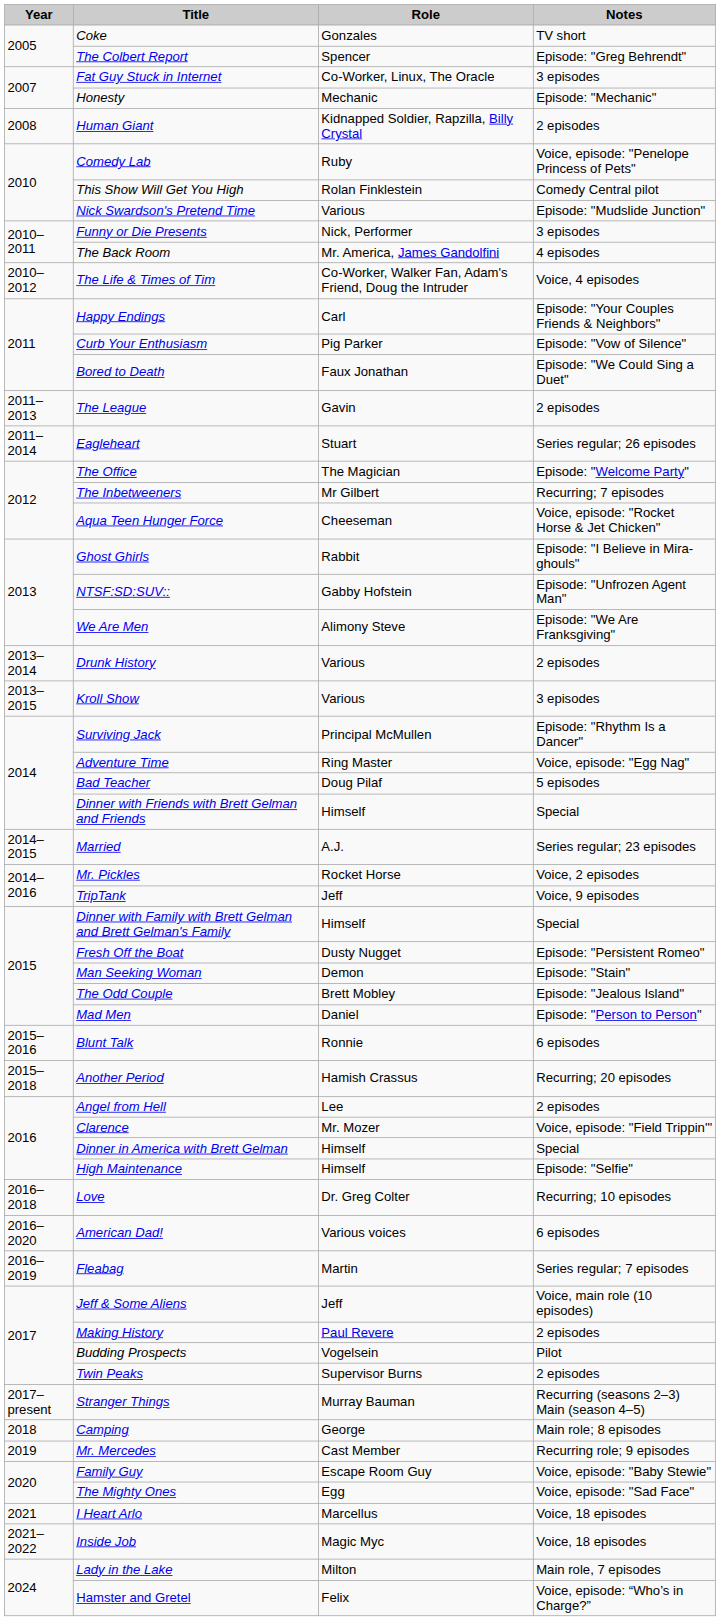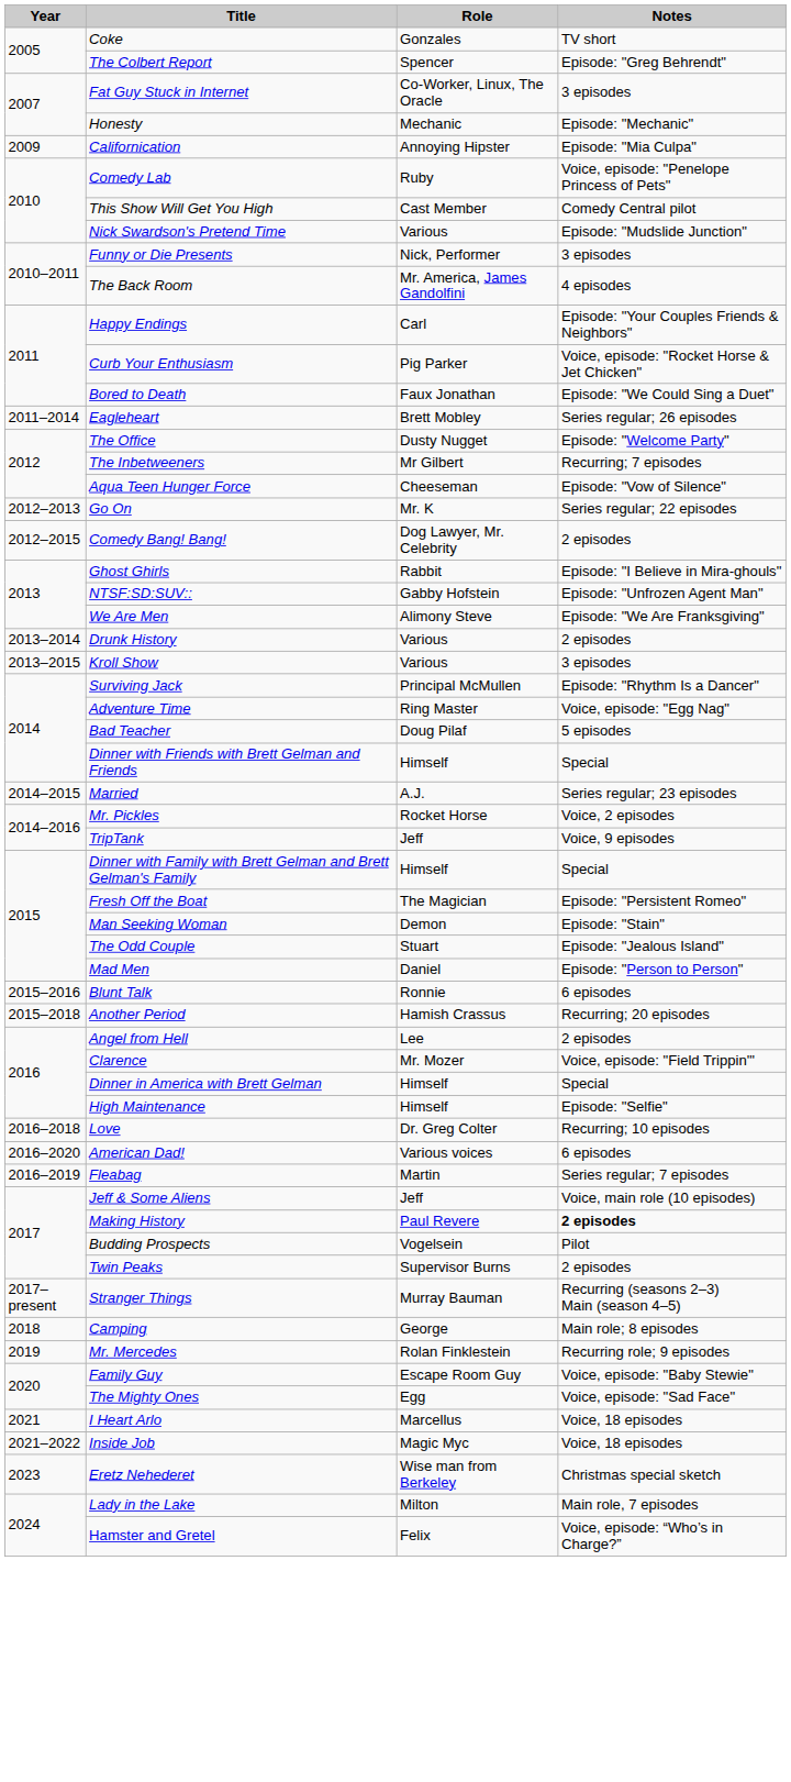 <table class="wikitable sortable" style="font-size:100%">
 <tr style="text-align:center;">
 <th style="background:#ccc;">Year</th>
 <th style="background:#ccc;">Title</th>
 <th style="background:#ccc;">Role</th>
 <th style="background:#ccc;">Notes</th>
 </tr>
 <tr>
 <td rowspan="2">2005</td>
 <td><em>Coke</em></td>
 <td>Gonzales</td>
 <td>TV short</td>
 </tr>
 <tr>
 <td><em><a href='#'>The Colbert Report</a></em></td>
 <td>Spencer</td>
 <td>Episode: "Greg Behrendt"</td>
 </tr>
 <tr>
 <td rowspan="2">2007</td>
 <td><em><a href='#'>Fat Guy Stuck in Internet</a></em></td>
 <td>Co-Worker, Linux, The Oracle</td>
 <td>3 episodes</td>
 </tr>
 <tr>
 <td><em>Honesty</em></td>
 <td>Mechanic</td>
 <td>Episode: "Mechanic"</td>
 </tr>
 <tr>
-<td>2008</td>
-<td><em><a href='#'>Human Giant</a></em></td>
-<td>Kidnapped Soldier, Rapzilla, <a href='#'>Billy Crystal</a></td>
-<td>2 episodes</td>
+<td>2009</td>
+<td><em><a href='#'>Californication</a></em></td>
+<td>Annoying Hipster</td>
+<td>Episode: "Mia Culpa"</td>
 </tr>
 <tr>
 <td rowspan="3">2010</td>
 <td><em><a href='#'>Comedy Lab</a></em></td>
 <td>Ruby</td>
 <td>Voice, episode: "Penelope Princess of Pets"</td>
 </tr>
 <tr>
 <td><em>This Show Will Get You High</em></td>
-<td>Rolan Finklestein</td>
+<td>Cast Member</td>
 <td>Comedy Central pilot</td>
 </tr>
 <tr>
 <td><em><a href='#'>Nick Swardson's Pretend Time</a></em></td>
 <td>Various</td>
 <td>Episode: "Mudslide Junction"</td>
 </tr>
 <tr>
 <td rowspan="2">2010–2011</td>
 <td><em><a href='#'>Funny or Die Presents</a></em></td>
 <td>Nick, Performer</td>
 <td>3 episodes</td>
 </tr>
 <tr>
 <td><em>The Back Room</em></td>
 <td>Mr. America, <a href='#'>James Gandolfini</a></td>
 <td>4 episodes</td>
 </tr>
 <tr>
-<td>2010–2012</td>
-<td><em><a href='#'>The Life & Times of Tim</a></em></td>
-<td>Co-Worker, Walker Fan, Adam's Friend, Doug the Intruder</td>
-<td>Voice, 4 episodes</td>
-</tr>
-<tr>
 <td rowspan="3">2011</td>
 <td><em><a href='#'>Happy Endings</a></em></td>
 <td>Carl</td>
 <td>Episode: "Your Couples Friends & Neighbors"</td>
 </tr>
 <tr>
 <td><em><a href='#'>Curb Your Enthusiasm</a></em></td>
 <td>Pig Parker</td>
-<td>Episode: "Vow of Silence"</td>
+<td>Voice, episode: "Rocket Horse & Jet Chicken"</td>
 </tr>
 <tr>
 <td><em><a href='#'>Bored to Death</a></em></td>
 <td>Faux Jonathan</td>
 <td>Episode: "We Could Sing a Duet"</td>
 </tr>
 <tr>
-<td>2011–2013</td>
-<td><em><a href='#'>The League</a></em></td>
-<td>Gavin</td>
-<td>2 episodes</td>
-</tr>
-<tr>
 <td>2011–2014</td>
 <td><em><a href='#'>Eagleheart</a></em></td>
-<td>Stuart</td>
+<td>Brett Mobley</td>
 <td>Series regular; 26 episodes</td>
 </tr>
 <tr>
 <td rowspan="3">2012</td>
 <td><em><a href='#'>The Office</a></em></td>
-<td>The Magician</td>
+<td>Dusty Nugget</td>
 <td>Episode: "<a href='#'>Welcome Party</a>"</td>
 </tr>
 <tr>
 <td><em><a href='#'>The Inbetweeners</a></em></td>
 <td>Mr Gilbert</td>
 <td>Recurring; 7 episodes</td>
 </tr>
 <tr>
 <td><em><a href='#'>Aqua Teen Hunger Force</a></em></td>
 <td>Cheeseman</td>
-<td>Voice, episode: "Rocket Horse & Jet Chicken"</td>
+<td>Episode: "Vow of Silence"</td>
+</tr>
+<tr>
+<td>2012–2013</td>
+<td><em><a href='#'>Go On</a></em></td>
+<td>Mr. K</td>
+<td>Series regular; 22 episodes</td>
+</tr>
+<tr>
+<td>2012–2015</td>
+<td><em><a href='#'>Comedy Bang! Bang!</a></em></td>
+<td>Dog Lawyer, Mr. Celebrity</td>
+<td>2 episodes</td>
 </tr>
 <tr>
 <td rowspan="3">2013</td>
 <td><em><a href='#'>Ghost Ghirls</a></em></td>
 <td>Rabbit</td>
 <td>Episode: "I Believe in Mira-ghouls"</td>
 </tr>
 <tr>
 <td><em><a href='#'>NTSF:SD:SUV::</a></em></td>
 <td>Gabby Hofstein</td>
 <td>Episode: "Unfrozen Agent Man"</td>
 </tr>
 <tr>
 <td><em><a href='#'>We Are Men</a></em></td>
 <td>Alimony Steve</td>
 <td>Episode: "We Are Franksgiving"</td>
 </tr>
 <tr>
 <td>2013–2014</td>
 <td><em><a href='#'>Drunk History</a></em></td>
 <td>Various</td>
 <td>2 episodes</td>
 </tr>
 <tr>
 <td>2013–2015</td>
 <td><em><a href='#'>Kroll Show</a></em></td>
 <td>Various</td>
 <td>3 episodes</td>
 </tr>
 <tr>
 <td rowspan="4">2014</td>
 <td><em><a href='#'>Surviving Jack</a></em></td>
 <td>Principal McMullen</td>
 <td>Episode: "Rhythm Is a Dancer"</td>
 </tr>
 <tr>
 <td><em><a href='#'>Adventure Time</a></em></td>
 <td>Ring Master</td>
 <td>Voice, episode: "Egg Nag"</td>
 </tr>
 <tr>
 <td><em><a href='#'>Bad Teacher</a></em></td>
 <td>Doug Pilaf</td>
 <td>5 episodes</td>
 </tr>
 <tr>
 <td><em><a href='#'>Dinner with Friends with Brett Gelman and Friends</a></em></td>
 <td>Himself</td>
 <td>Special</td>
 </tr>
 <tr>
 <td>2014–2015</td>
 <td><em><a href='#'>Married</a></em></td>
 <td>A.J.</td>
 <td>Series regular; 23 episodes</td>
 </tr>
 <tr>
 <td rowspan="2">2014–2016</td>
 <td><em><a href='#'>Mr. Pickles</a></em></td>
 <td>Rocket Horse</td>
 <td>Voice, 2 episodes</td>
 </tr>
 <tr>
 <td><em><a href='#'>TripTank</a></em></td>
 <td>Jeff</td>
 <td>Voice, 9 episodes</td>
 </tr>
 <tr>
 <td rowspan="5">2015</td>
 <td><em><a href='#'>Dinner with Family with Brett Gelman and Brett Gelman's Family</a></em></td>
 <td>Himself</td>
 <td>Special</td>
 </tr>
 <tr>
 <td><em><a href='#'>Fresh Off the Boat</a></em></td>
-<td>Dusty Nugget</td>
+<td>The Magician</td>
 <td>Episode: "Persistent Romeo"</td>
 </tr>
 <tr>
 <td><em><a href='#'>Man Seeking Woman</a></em></td>
 <td>Demon</td>
 <td>Episode: "Stain"</td>
 </tr>
 <tr>
 <td><em><a href='#'>The Odd Couple</a></em></td>
-<td>Brett Mobley</td>
+<td>Stuart</td>
 <td>Episode: "Jealous Island"</td>
 </tr>
 <tr>
 <td><em><a href='#'>Mad Men</a></em></td>
 <td>Daniel</td>
 <td>Episode: "<a href='#'>Person to Person</a>"</td>
 </tr>
 <tr>
 <td>2015–2016</td>
 <td><em><a href='#'>Blunt Talk</a></em></td>
 <td>Ronnie</td>
 <td>6 episodes</td>
 </tr>
 <tr>
 <td>2015–2018</td>
 <td><em><a href='#'>Another Period</a></em></td>
 <td>Hamish Crassus</td>
 <td>Recurring; 20 episodes</td>
 </tr>
 <tr>
 <td rowspan="4">2016</td>
 <td><em><a href='#'>Angel from Hell</a></em></td>
 <td>Lee</td>
 <td>2 episodes</td>
 </tr>
 <tr>
 <td><em><a href='#'>Clarence</a></em></td>
 <td>Mr. Mozer</td>
 <td>Voice, episode: "Field Trippin'"</td>
 </tr>
 <tr>
 <td><em><a href='#'>Dinner in America with Brett Gelman</a></em></td>
 <td>Himself</td>
 <td>Special</td>
 </tr>
 <tr>
 <td><em><a href='#'>High Maintenance</a></em></td>
 <td>Himself</td>
 <td>Episode: "Selfie"</td>
 </tr>
 <tr>
 <td>2016–2018</td>
 <td><em><a href='#'>Love</a></em></td>
 <td>Dr. Greg Colter</td>
 <td>Recurring; 10 episodes</td>
 </tr>
 <tr>
 <td>2016–2020</td>
 <td><em><a href='#'>American Dad!</a></em></td>
 <td>Various voices</td>
 <td>6 episodes</td>
 </tr>
 <tr>
 <td>2016–2019</td>
 <td><em><a href='#'>Fleabag</a></em></td>
 <td>Martin</td>
 <td>Series regular; 7 episodes</td>
 </tr>
 <tr>
 <td rowspan="4">2017</td>
 <td><em><a href='#'>Jeff & Some Aliens</a></em></td>
 <td>Jeff</td>
 <td>Voice, main role (10 episodes)</td>
 </tr>
 <tr>
 <td><em><a href='#'>Making History</a></em></td>
 <td><a href='#'>Paul Revere</a></td>
-<td>2 episodes</td>
+<td><strong>2 episodes</strong></td>
 </tr>
 <tr>
 <td><em>Budding Prospects</em></td>
 <td>Vogelsein</td>
 <td>Pilot</td>
 </tr>
 <tr>
 <td><em><a href='#'>Twin Peaks</a></em></td>
 <td>Supervisor Burns</td>
 <td>2 episodes</td>
 </tr>
 <tr>
 <td>2017–present</td>
 <td><em><a href='#'>Stranger Things</a></em></td>
 <td>Murray Bauman</td>
 <td>Recurring (seasons 2–3)<br>Main (season 4–5)</td>
 </tr>
 <tr>
 <td>2018</td>
 <td><em><a href='#'>Camping</a></em></td>
 <td>George</td>
 <td>Main role; 8 episodes</td>
 </tr>
 <tr>
 <td>2019</td>
 <td><em><a href='#'>Mr. Mercedes</a></em></td>
-<td>Cast Member</td>
+<td>Rolan Finklestein</td>
 <td>Recurring role; 9 episodes</td>
 </tr>
 <tr>
 <td rowspan="2">2020</td>
 <td><em><a href='#'>Family Guy</a></em></td>
 <td>Escape Room Guy</td>
 <td>Voice, episode: "Baby Stewie"</td>
 </tr>
 <tr>
 <td><em><a href='#'>The Mighty Ones</a></em></td>
 <td>Egg</td>
 <td>Voice, episode: "Sad Face"</td>
 </tr>
 <tr>
 <td>2021</td>
 <td><em><a href='#'>I Heart Arlo</a></em></td>
 <td>Marcellus</td>
 <td>Voice, 18 episodes</td>
 </tr>
 <tr>
 <td>2021–2022</td>
 <td><em><a href='#'>Inside Job</a></em></td>
 <td>Magic Myc</td>
 <td>Voice, 18 episodes</td>
 </tr>
 <tr>
+<td>2023</td>
+<td><em><a href='#'>Eretz Nehederet</a></em></td>
+<td>Wise man from <a href='#'>Berkeley</a></td>
+<td>Christmas special sketch</td>
+</tr>
+<tr>
 <td rowspan=2>2024</td>
 <td><em><a href='#'>Lady in the Lake</a></em></td>
 <td>Milton</td>
 <td>Main role, 7 episodes</td>
 </tr>
 <tr>
 <td><a href='#'>Hamster and Gretel</a></td>
 <td>Felix</td>
 <td>Voice, episode: “Who’s in Charge?”</td>
 </tr>
 </table>
